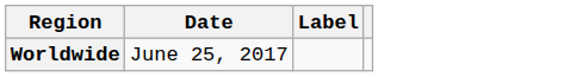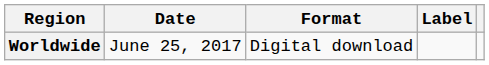 <table class="wikitable sortable plainrowheaders">
 <tr>
 <th scope="col">Region</th>
 <th scope="col">Date</th>
+<th scope="col">Format</th>
 <th scope="col">Label</th>
 <th scope="col"></th>
 </tr>
 <tr>
 <th scope="row">Worldwide</th>
 <td>June 25, 2017</td>
+<td>Digital download</td>
 <td></td>
 <td></td>
 </tr>
 </table>
